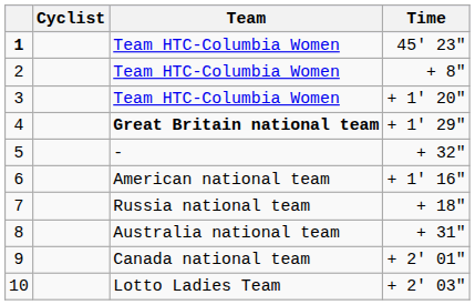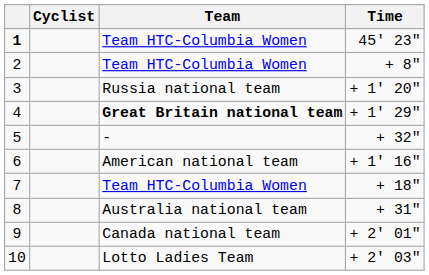 <table class="wikitable">
 <tr style="background:#ccccff;">
 <th></th>
 <th>Cyclist</th>
 <th>Team</th>
 <th>Time</th>
 </tr>
 <tr>
 <td align=center><strong>1</strong></td>
 <td></td>
 <td><a href='#'>Team HTC-Columbia Women</a></td>
 <td align=right>45' 23"</td>
 </tr>
 <tr>
 <td align=center>2</td>
 <td></td>
 <td><a href='#'>Team HTC-Columbia Women</a></td>
 <td align=right>+ 8"</td>
 </tr>
 <tr>
 <td align=center>3</td>
 <td></td>
-<td><a href='#'>Team HTC-Columbia Women</a></td>
+<td>Russia national team</td>
 <td align=right>+ 1' 20"</td>
 </tr>
 <tr>
 <td align=center>4</td>
 <td></td>
 <td><strong>Great Britain national team</strong></td>
 <td align=right>+ 1' 29"</td>
 </tr>
 <tr>
 <td align=center>5</td>
 <td></td>
 <td>-</td>
 <td align=right>+ 32"</td>
 </tr>
 <tr>
 <td align=center>6</td>
 <td></td>
 <td>American national team</td>
 <td align=right>+ 1' 16"</td>
 </tr>
 <tr>
 <td align=center>7</td>
 <td></td>
-<td>Russia national team</td>
+<td><a href='#'>Team HTC-Columbia Women</a></td>
 <td align=right>+ 18"</td>
 </tr>
 <tr>
 <td align=center>8</td>
 <td></td>
 <td>Australia national team</td>
 <td align=right>+ 31"</td>
 </tr>
 <tr>
 <td align=center>9</td>
 <td></td>
 <td>Canada national team</td>
 <td align=right>+ 2' 01"</td>
 </tr>
 <tr>
 <td align=center>10</td>
 <td></td>
 <td>Lotto Ladies Team</td>
 <td align=right>+ 2' 03"</td>
 </tr>
 </table>
